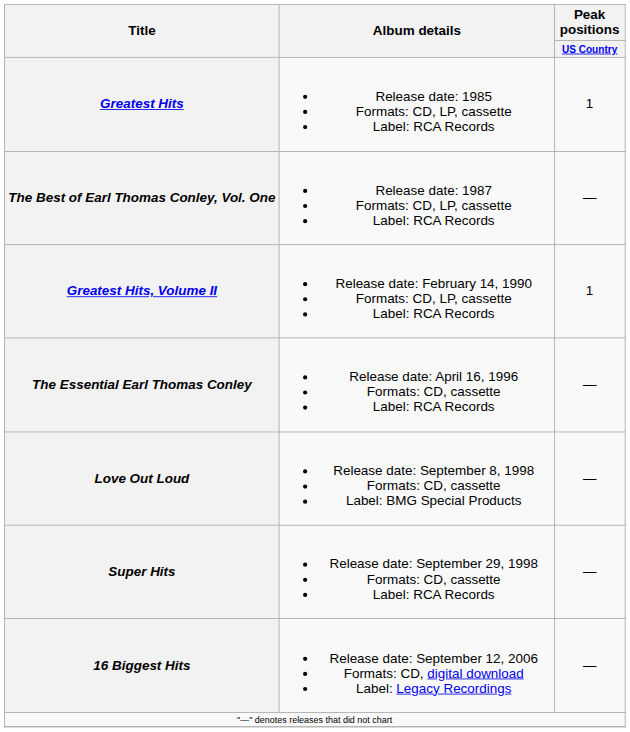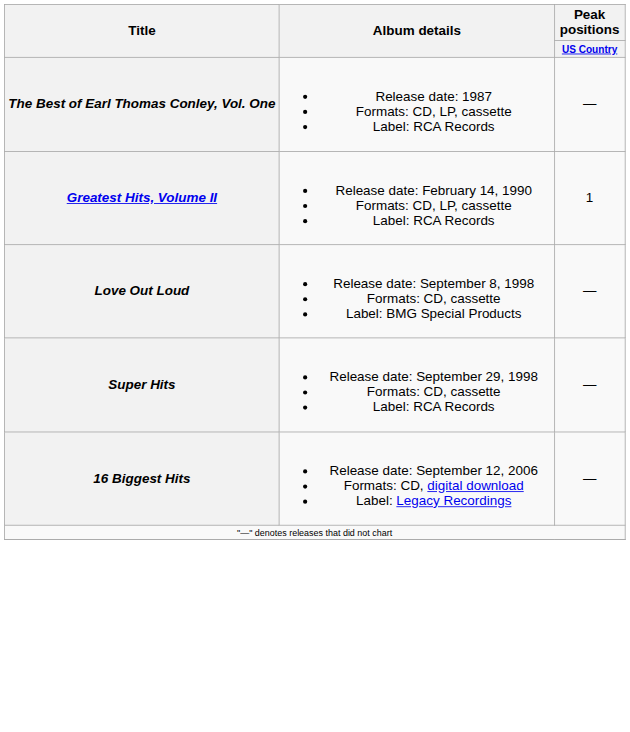 <table class="wikitable plainrowheaders" style="text-align:center;">
 <tr>
 <th rowspan="2" style="width:20em;">Title</th>
 <th rowspan="2" style="width:20em;">Album details</th>
 <th colspan="1">Peak positions</th>
 </tr>
 <tr>
 <th style="width:6.5em;font-size:75%;"><a href='#'>US Country</a><br></th>
 </tr>
 <tr>
-<th scope="row"><em><a href='#'>Greatest Hits</a></em></th>
-<td><br><ul><li>Release date: 1985</li><li>Formats: CD, LP, cassette</li><li>Label: RCA Records</li></ul></td>
-<td>1</td>
-</tr>
-<tr>
 <th scope="row"><em>The Best of Earl Thomas Conley, Vol. One</em></th>
 <td><br><ul><li>Release date: 1987</li><li>Formats: CD, LP, cassette</li><li>Label: RCA Records</li></ul></td>
 <td>—</td>
 </tr>
 <tr>
 <th scope="row"><em><a href='#'>Greatest Hits, Volume II</a></em></th>
 <td><br><ul><li>Release date: February 14, 1990</li><li>Formats: CD, LP, cassette</li><li>Label: RCA Records</li></ul></td>
 <td>1</td>
-</tr>
-<tr>
-<th scope="row"><em>The Essential Earl Thomas Conley</em></th>
-<td><br><ul><li>Release date: April 16, 1996</li><li>Formats: CD, cassette</li><li>Label: RCA Records</li></ul></td>
-<td>—</td>
 </tr>
 <tr>
 <th scope="row"><em>Love Out Loud</em></th>
 <td><br><ul><li>Release date: September 8, 1998</li><li>Formats: CD, cassette</li><li>Label: BMG Special Products</li></ul></td>
 <td>—</td>
 </tr>
 <tr>
 <th scope="row"><em>Super Hits</em></th>
 <td><br><ul><li>Release date: September 29, 1998</li><li>Formats: CD, cassette</li><li>Label: RCA Records</li></ul></td>
 <td>—</td>
 </tr>
 <tr>
 <th scope="row"><em>16 Biggest Hits</em></th>
 <td><br><ul><li>Release date: September 12, 2006</li><li>Formats: CD, <a href='#'>digital download</a></li><li>Label: <a href='#'>Legacy Recordings</a></li></ul></td>
 <td>—</td>
 </tr>
 <tr>
 <td colspan="3" style="font-size:8pt">"—" denotes releases that did not chart</td>
 </tr>
 <tr>
 </tr>
 </table>
